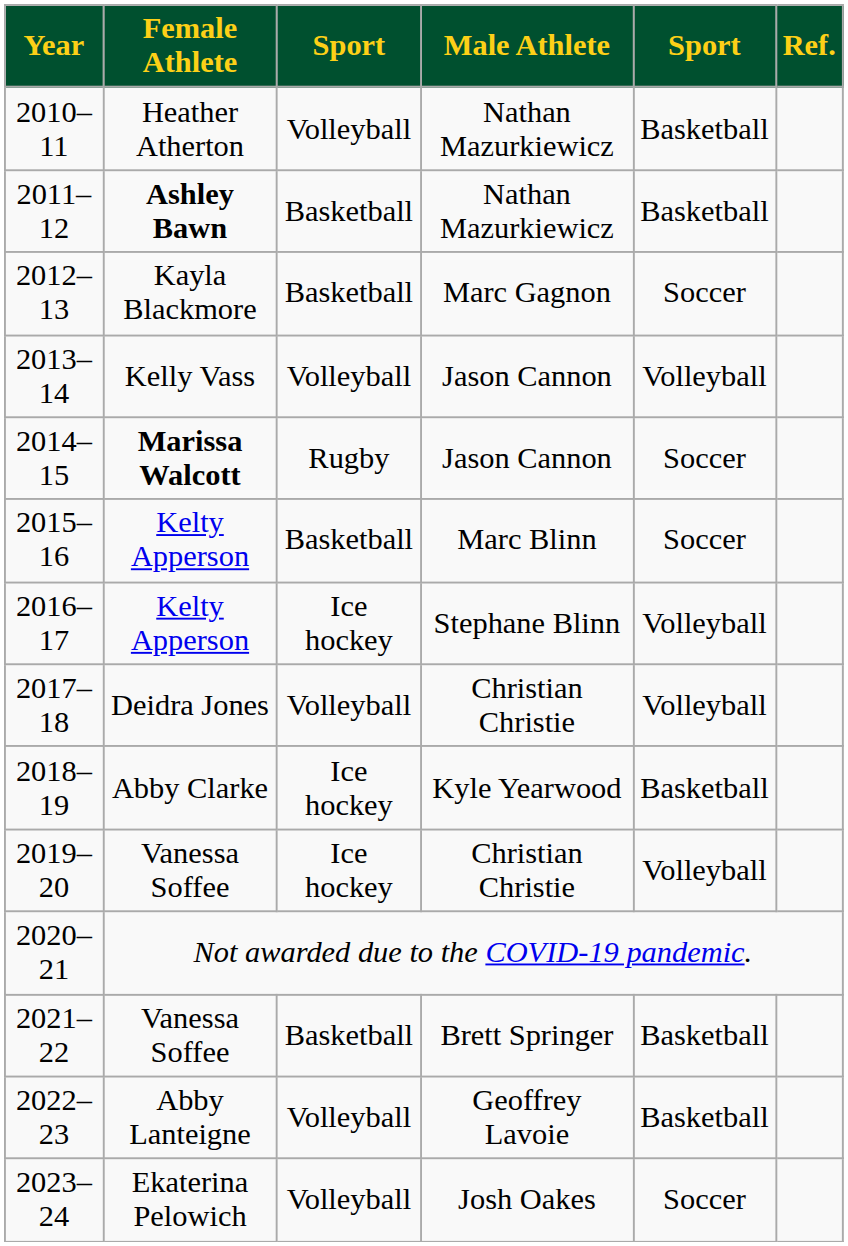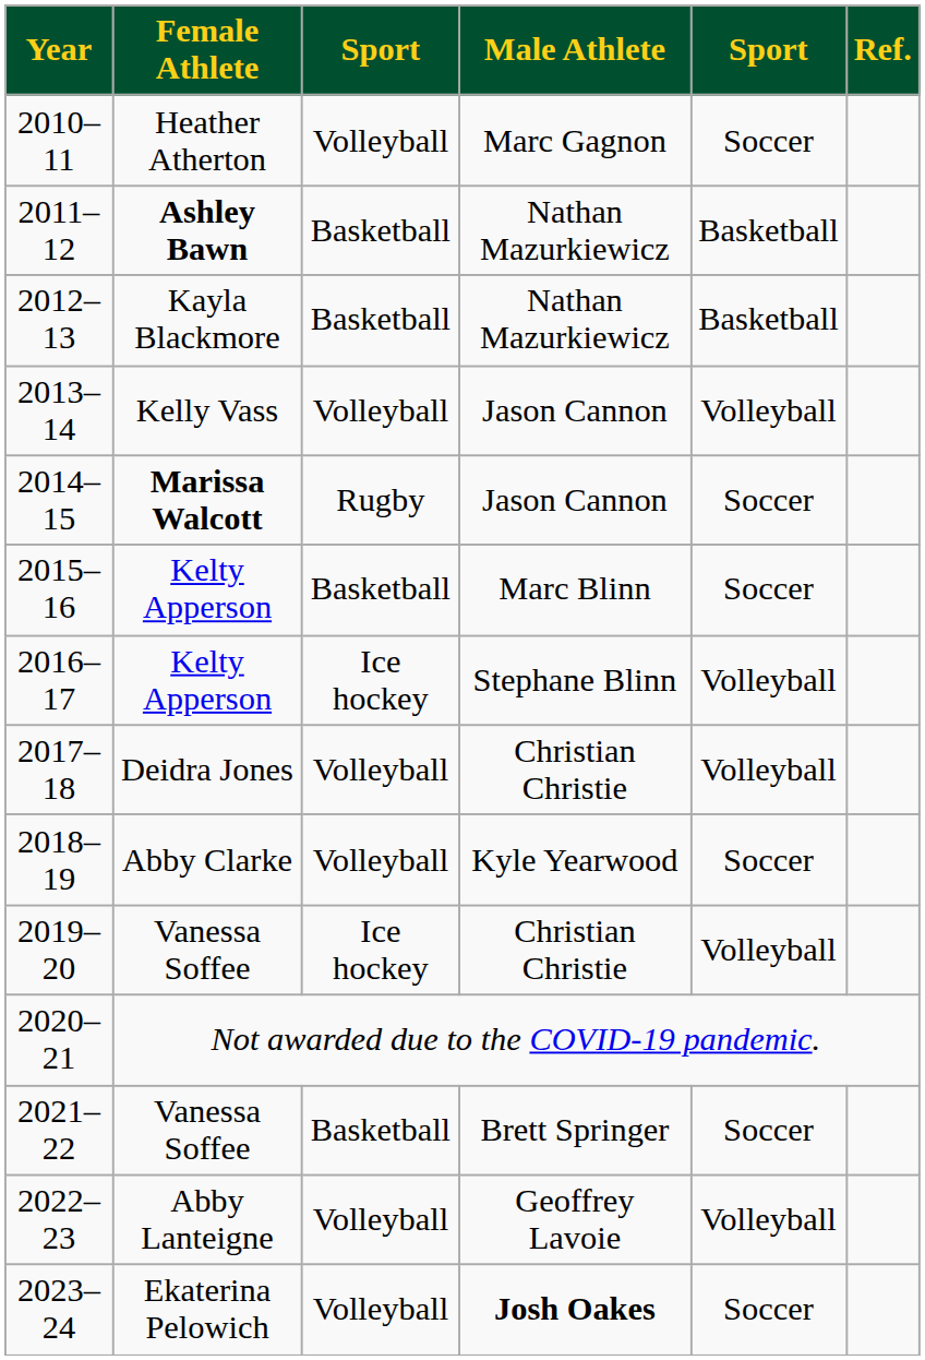 <table class="wikitable" width="50%">
 <tr align="center"  style=" background:#00502F;color:#FDD017;">
 <td><strong>Year</strong></td>
 <td><strong>Female Athlete</strong></td>
 <td><strong>Sport</strong></td>
 <td><strong>Male Athlete</strong></td>
 <td><strong>Sport</strong></td>
 <td><strong>Ref.</strong></td>
 </tr>
 <tr align="center" bgcolor="">
 <td>2010–11</td>
 <td>Heather Atherton</td>
 <td>Volleyball</td>
-<td>Nathan Mazurkiewicz</td>
-<td>Basketball</td>
+<td>Marc Gagnon</td>
+<td>Soccer</td>
 <td></td>
 </tr>
 <tr align="center" bgcolor="">
 <td>2011–12</td>
 <td><strong>Ashley Bawn</strong></td>
 <td>Basketball</td>
 <td>Nathan Mazurkiewicz</td>
 <td>Basketball</td>
 <td></td>
 </tr>
 <tr align="center" bgcolor="">
 <td>2012–13</td>
 <td>Kayla Blackmore</td>
 <td>Basketball</td>
-<td>Marc Gagnon</td>
-<td>Soccer</td>
+<td>Nathan Mazurkiewicz</td>
+<td>Basketball</td>
 <td></td>
 </tr>
 <tr align="center" bgcolor="">
 <td>2013–14</td>
 <td>Kelly Vass</td>
 <td>Volleyball</td>
 <td>Jason Cannon</td>
 <td>Volleyball</td>
 <td></td>
 </tr>
 <tr align="center" bgcolor="">
 <td>2014–15</td>
 <td><strong>Marissa Walcott</strong></td>
 <td>Rugby</td>
 <td>Jason Cannon</td>
 <td>Soccer</td>
 <td></td>
 </tr>
 <tr align="center" bgcolor="">
 <td>2015–16</td>
 <td><a href='#'>Kelty Apperson</a></td>
 <td>Basketball</td>
 <td>Marc Blinn</td>
 <td>Soccer</td>
 <td></td>
 </tr>
 <tr align="center" bgcolor="">
 <td>2016–17</td>
 <td><a href='#'>Kelty Apperson</a></td>
 <td>Ice hockey</td>
 <td>Stephane Blinn</td>
 <td>Volleyball</td>
 <td></td>
 </tr>
 <tr align="center" bgcolor="">
 <td>2017–18</td>
 <td>Deidra Jones</td>
 <td>Volleyball</td>
 <td>Christian Christie</td>
 <td>Volleyball</td>
 <td></td>
 </tr>
 <tr align="center" bgcolor="">
 <td>2018–19</td>
 <td>Abby Clarke</td>
-<td>Ice hockey</td>
+<td>Volleyball</td>
 <td>Kyle Yearwood</td>
-<td>Basketball</td>
+<td>Soccer</td>
 <td></td>
 </tr>
 <tr align="center" bgcolor="">
 <td>2019–20</td>
 <td>Vanessa Soffee</td>
 <td>Ice hockey</td>
 <td>Christian Christie</td>
 <td>Volleyball</td>
 <td></td>
 </tr>
 <tr align="center" bgcolor="">
 <td>2020–21</td>
 <td colspan="5"><em>Not awarded due to the <a href='#'>COVID-19 pandemic</a>.</em></td>
 </tr>
 <tr align="center" bgcolor="">
 <td>2021–22</td>
 <td>Vanessa Soffee</td>
 <td>Basketball</td>
 <td>Brett Springer</td>
-<td>Basketball</td>
+<td>Soccer</td>
 <td></td>
 </tr>
 <tr align="center" bgcolor="">
 <td>2022–23</td>
 <td>Abby Lanteigne</td>
 <td>Volleyball</td>
 <td>Geoffrey Lavoie</td>
-<td>Basketball</td>
+<td>Volleyball</td>
 <td></td>
 </tr>
 <tr align="center" bgcolor="">
 <td>2023–24</td>
 <td>Ekaterina Pelowich</td>
 <td>Volleyball</td>
-<td>Josh Oakes</td>
+<td><strong>Josh Oakes</strong></td>
 <td>Soccer</td>
 <td></td>
 </tr>
 </table>
